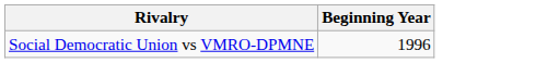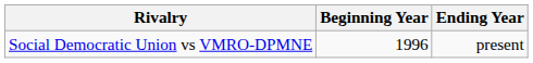 <table class="wikitable sortable">
 <tr>
 <th>Rivalry</th>
 <th>Beginning Year</th>
+<th>Ending Year</th>
 </tr>
 <tr>
 <td><a href='#'>Social Democratic Union</a> vs <a href='#'>VMRO-DPMNE</a></td>
 <td style="text-align:right;">1996</td>
+<td style="text-align:right;">present</td>
 </tr>
 </table>
